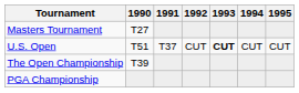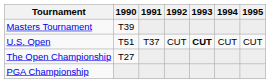 <table class="wikitable" style="font-size:95%;text-align:center;">
 <tr>
 <th>Tournament</th>
 <th>1990</th>
 <th>1991</th>
 <th>1992</th>
 <th>1993</th>
 <th>1994</th>
 <th>1995</th>
 </tr>
 <tr>
 <td align=left><a href='#'>Masters Tournament</a></td>
-<td>T27</td>
+<td>T39</td>
 <td style="background:#eeeeee;"></td>
 <td style="background:#eeeeee;"></td>
 <td style="background:#eeeeee;"></td>
 <td style="background:#eeeeee;"></td>
 <td style="background:#eeeeee;"></td>
 </tr>
 <tr>
 <td align=left><a href='#'>U.S. Open</a></td>
 <td>T51</td>
 <td>T37</td>
 <td>CUT</td>
 <td><strong>CUT</strong></td>
 <td>CUT</td>
 <td>CUT</td>
 </tr>
 <tr>
 <td align=left><a href='#'>The Open Championship</a></td>
-<td>T39</td>
+<td>T27</td>
 <td style="background:#eeeeee;"></td>
 <td style="background:#eeeeee;"></td>
 <td style="background:#eeeeee;"></td>
 <td style="background:#eeeeee;"></td>
 <td style="background:#eeeeee;"></td>
 </tr>
 <tr>
 <td align=left><a href='#'>PGA Championship</a></td>
 <td style="background:#eeeeee;"></td>
 <td style="background:#eeeeee;"></td>
 <td style="background:#eeeeee;"></td>
 <td style="background:#eeeeee;"></td>
 <td style="background:#eeeeee;"></td>
 <td style="background:#eeeeee;"></td>
 </tr>
 </table>
